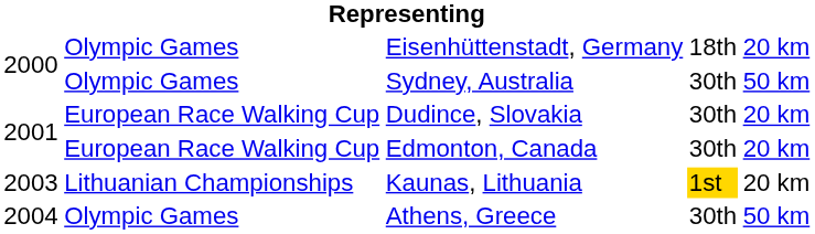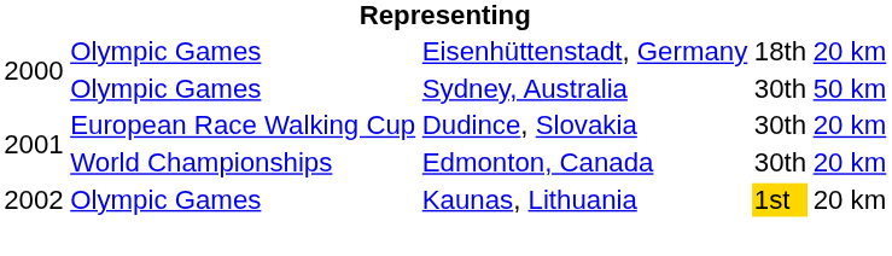 <table>
 <tr>
 <th colspan="5">Representing </th>
 </tr>
 <tr 1996 Atlanta Olympic Games))>
 <td rowspan=2>2000</td>
 <td><a href='#'>Olympic Games</a></td>
 <td><a href='#'>Eisenhüttenstadt</a>, <a href='#'>Germany</a></td>
 <td>18th</td>
 <td><a href='#'>20 km</a></td>
 </tr>
 <tr>
 <td><a href='#'>Olympic Games</a></td>
 <td><a href='#'>Sydney, Australia</a></td>
 <td>30th</td>
 <td><a href='#'>50 km</a></td>
 </tr>
 <tr>
 <td rowspan=2>2001</td>
 <td><a href='#'>European Race Walking Cup</a></td>
 <td><a href='#'>Dudince</a>, <a href='#'>Slovakia</a></td>
 <td>30th</td>
 <td><a href='#'>20 km</a></td>
 </tr>
 <tr>
-<td><a href='#'>European Race Walking Cup</a></td>
+<td><a href='#'>World Championships</a></td>
 <td><a href='#'>Edmonton, Canada</a></td>
 <td>30th</td>
 <td><a href='#'>20 km</a></td>
 </tr>
 <tr>
-<td>2003</td>
-<td><a href='#'>Lithuanian Championships</a></td>
+<td>2002</td>
+<td><a href='#'>Olympic Games</a></td>
 <td><a href='#'>Kaunas</a>, <a href='#'>Lithuania</a></td>
 <td bgcolor=gold>1st</td>
 <td>20 km</td>
 </tr>
-<tr>
-<td>2004</td>
-<td><a href='#'>Olympic Games</a></td>
-<td><a href='#'>Athens, Greece</a></td>
-<td>30th</td>
-<td><a href='#'>50 km</a></td>
-</tr>
 </table>
